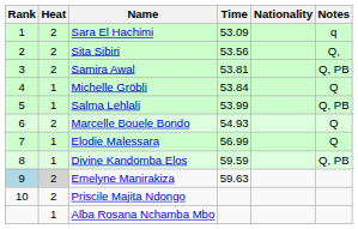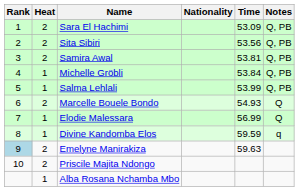 <table class="wikitable sortable" style="text-align:center; font-size:95%">
 <tr>
 <th>Rank</th>
 <th>Heat</th>
 <th>Name</th>
+<th>Nationality</th>
 <th>Time</th>
-<th>Nationality</th>
 <th>Notes</th>
 </tr>
 <tr bgcolor=ccffcc>
 <td>1</td>
 <td>2</td>
 <td align=left><a href='#'>Sara El Hachimi</a></td>
+<td align=left></td>
 <td>53.09</td>
-<td align=left></td>
-<td>q</td>
+<td>Q, PB</td>
 </tr>
 <tr bgcolor=ccffcc>
 <td>2</td>
 <td>2</td>
 <td align=left><a href='#'>Sita Sibiri</a></td>
+<td align=left></td>
 <td>53.56</td>
-<td align=left></td>
-<td>Q, </td>
+<td>Q, PB</td>
 </tr>
 <tr bgcolor=ccffcc>
 <td>3</td>
 <td>2</td>
 <td align=left><a href='#'>Samira Awal</a></td>
+<td align=left></td>
 <td>53.81</td>
-<td align=left></td>
 <td>Q, PB</td>
 </tr>
 <tr bgcolor=ccffcc>
 <td>4</td>
 <td>1</td>
 <td align=left><a href='#'>Michelle Gröbli</a></td>
+<td align=left></td>
 <td>53.84</td>
-<td align=left></td>
-<td>Q</td>
+<td>Q, PB</td>
 </tr>
 <tr bgcolor=ccffcc>
 <td>5</td>
 <td>1</td>
 <td align=left><a href='#'>Salma Lehlali</a></td>
+<td align=left></td>
 <td>53.99</td>
-<td align=left></td>
 <td>Q, PB</td>
 </tr>
 <tr bgcolor=ddffdd>
 <td>6</td>
 <td>2</td>
 <td align=left><a href='#'>Marcelle Bouele Bondo</a></td>
+<td align=left></td>
 <td>54.93</td>
-<td align=left></td>
 <td>Q</td>
 </tr>
 <tr bgcolor=ccffcc>
 <td>7</td>
 <td>1</td>
 <td align=left><a href='#'>Elodie Malessara</a></td>
+<td align=left></td>
 <td>56.99</td>
-<td align=left></td>
 <td>Q</td>
 </tr>
 <tr bgcolor=ddffdd>
 <td>8</td>
 <td>1</td>
 <td align=left><a href='#'>Divine Kandomba Elos</a></td>
+<td align=left></td>
 <td>59.59</td>
-<td align=left></td>
-<td>Q, PB</td>
+<td>q</td>
 </tr>
 <tr>
 <td style="background: lightblue;">9</td>
-<td style="background: lightgrey;">2</td>
+<td>2</td>
 <td align=left><a href='#'>Emelyne Manirakiza</a></td>
+<td align=left></td>
 <td>59.63</td>
-<td align=left></td>
 <td></td>
 </tr>
 <tr>
 <td>10</td>
 <td>2</td>
 <td align=left><a href='#'>Priscile Majita Ndongo</a></td>
+<td align=left></td>
 <td></td>
-<td align=left></td>
 <td></td>
 </tr>
 <tr>
 <td></td>
 <td>1</td>
 <td align=left><a href='#'>Alba Rosana Nchamba Mbo</a></td>
+<td align=left></td>
 <td></td>
-<td align=left></td>
 <td></td>
 </tr>
 </table>
